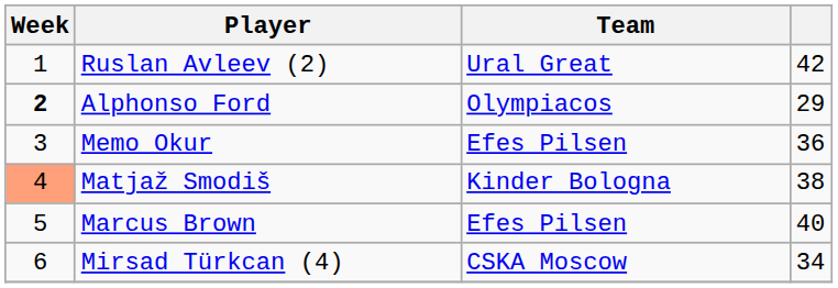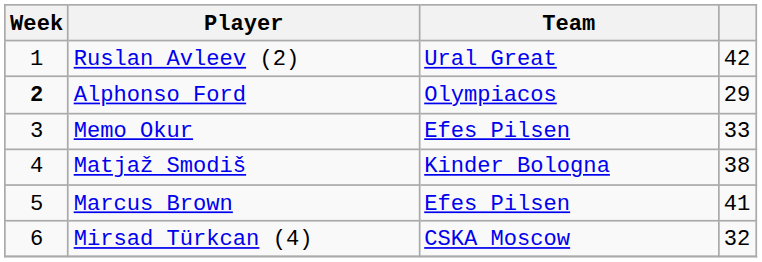 <table class="wikitable sortable" style="text-align: center">
 <tr>
 <th>Week</th>
 <th style="width:200px;">Player</th>
 <th style="width:170px;">Team</th>
 <th></th>
 </tr>
 <tr>
 <td>1</td>
 <td align="left"> <a href='#'>Ruslan Avleev</a> (2)</td>
 <td align="left"> <a href='#'>Ural Great</a></td>
 <td>42</td>
 </tr>
 <tr>
 <td><strong>2</strong></td>
 <td align="left"> <a href='#'>Alphonso Ford</a></td>
 <td align="left"> <a href='#'>Olympiacos</a></td>
 <td>29</td>
 </tr>
 <tr>
 <td>3</td>
 <td align="left"> <a href='#'>Memo Okur</a></td>
 <td align="left"> <a href='#'>Efes Pilsen</a></td>
-<td>36</td>
+<td>33</td>
 </tr>
 <tr>
-<td style="background: lightsalmon;">4</td>
+<td>4</td>
 <td align="left"> <a href='#'>Matjaž Smodiš</a></td>
 <td align="left"> <a href='#'>Kinder Bologna</a></td>
 <td>38</td>
 </tr>
 <tr>
 <td>5</td>
 <td align="left"> <a href='#'>Marcus Brown</a></td>
 <td align="left"> <a href='#'>Efes Pilsen</a></td>
-<td>40</td>
+<td>41</td>
 </tr>
 <tr>
 <td>6</td>
 <td align="left"> <a href='#'>Mirsad Türkcan</a> (4)</td>
 <td align="left"> <a href='#'>CSKA Moscow</a></td>
-<td>34</td>
+<td>32</td>
 </tr>
 <tr>
 </tr>
 </table>
